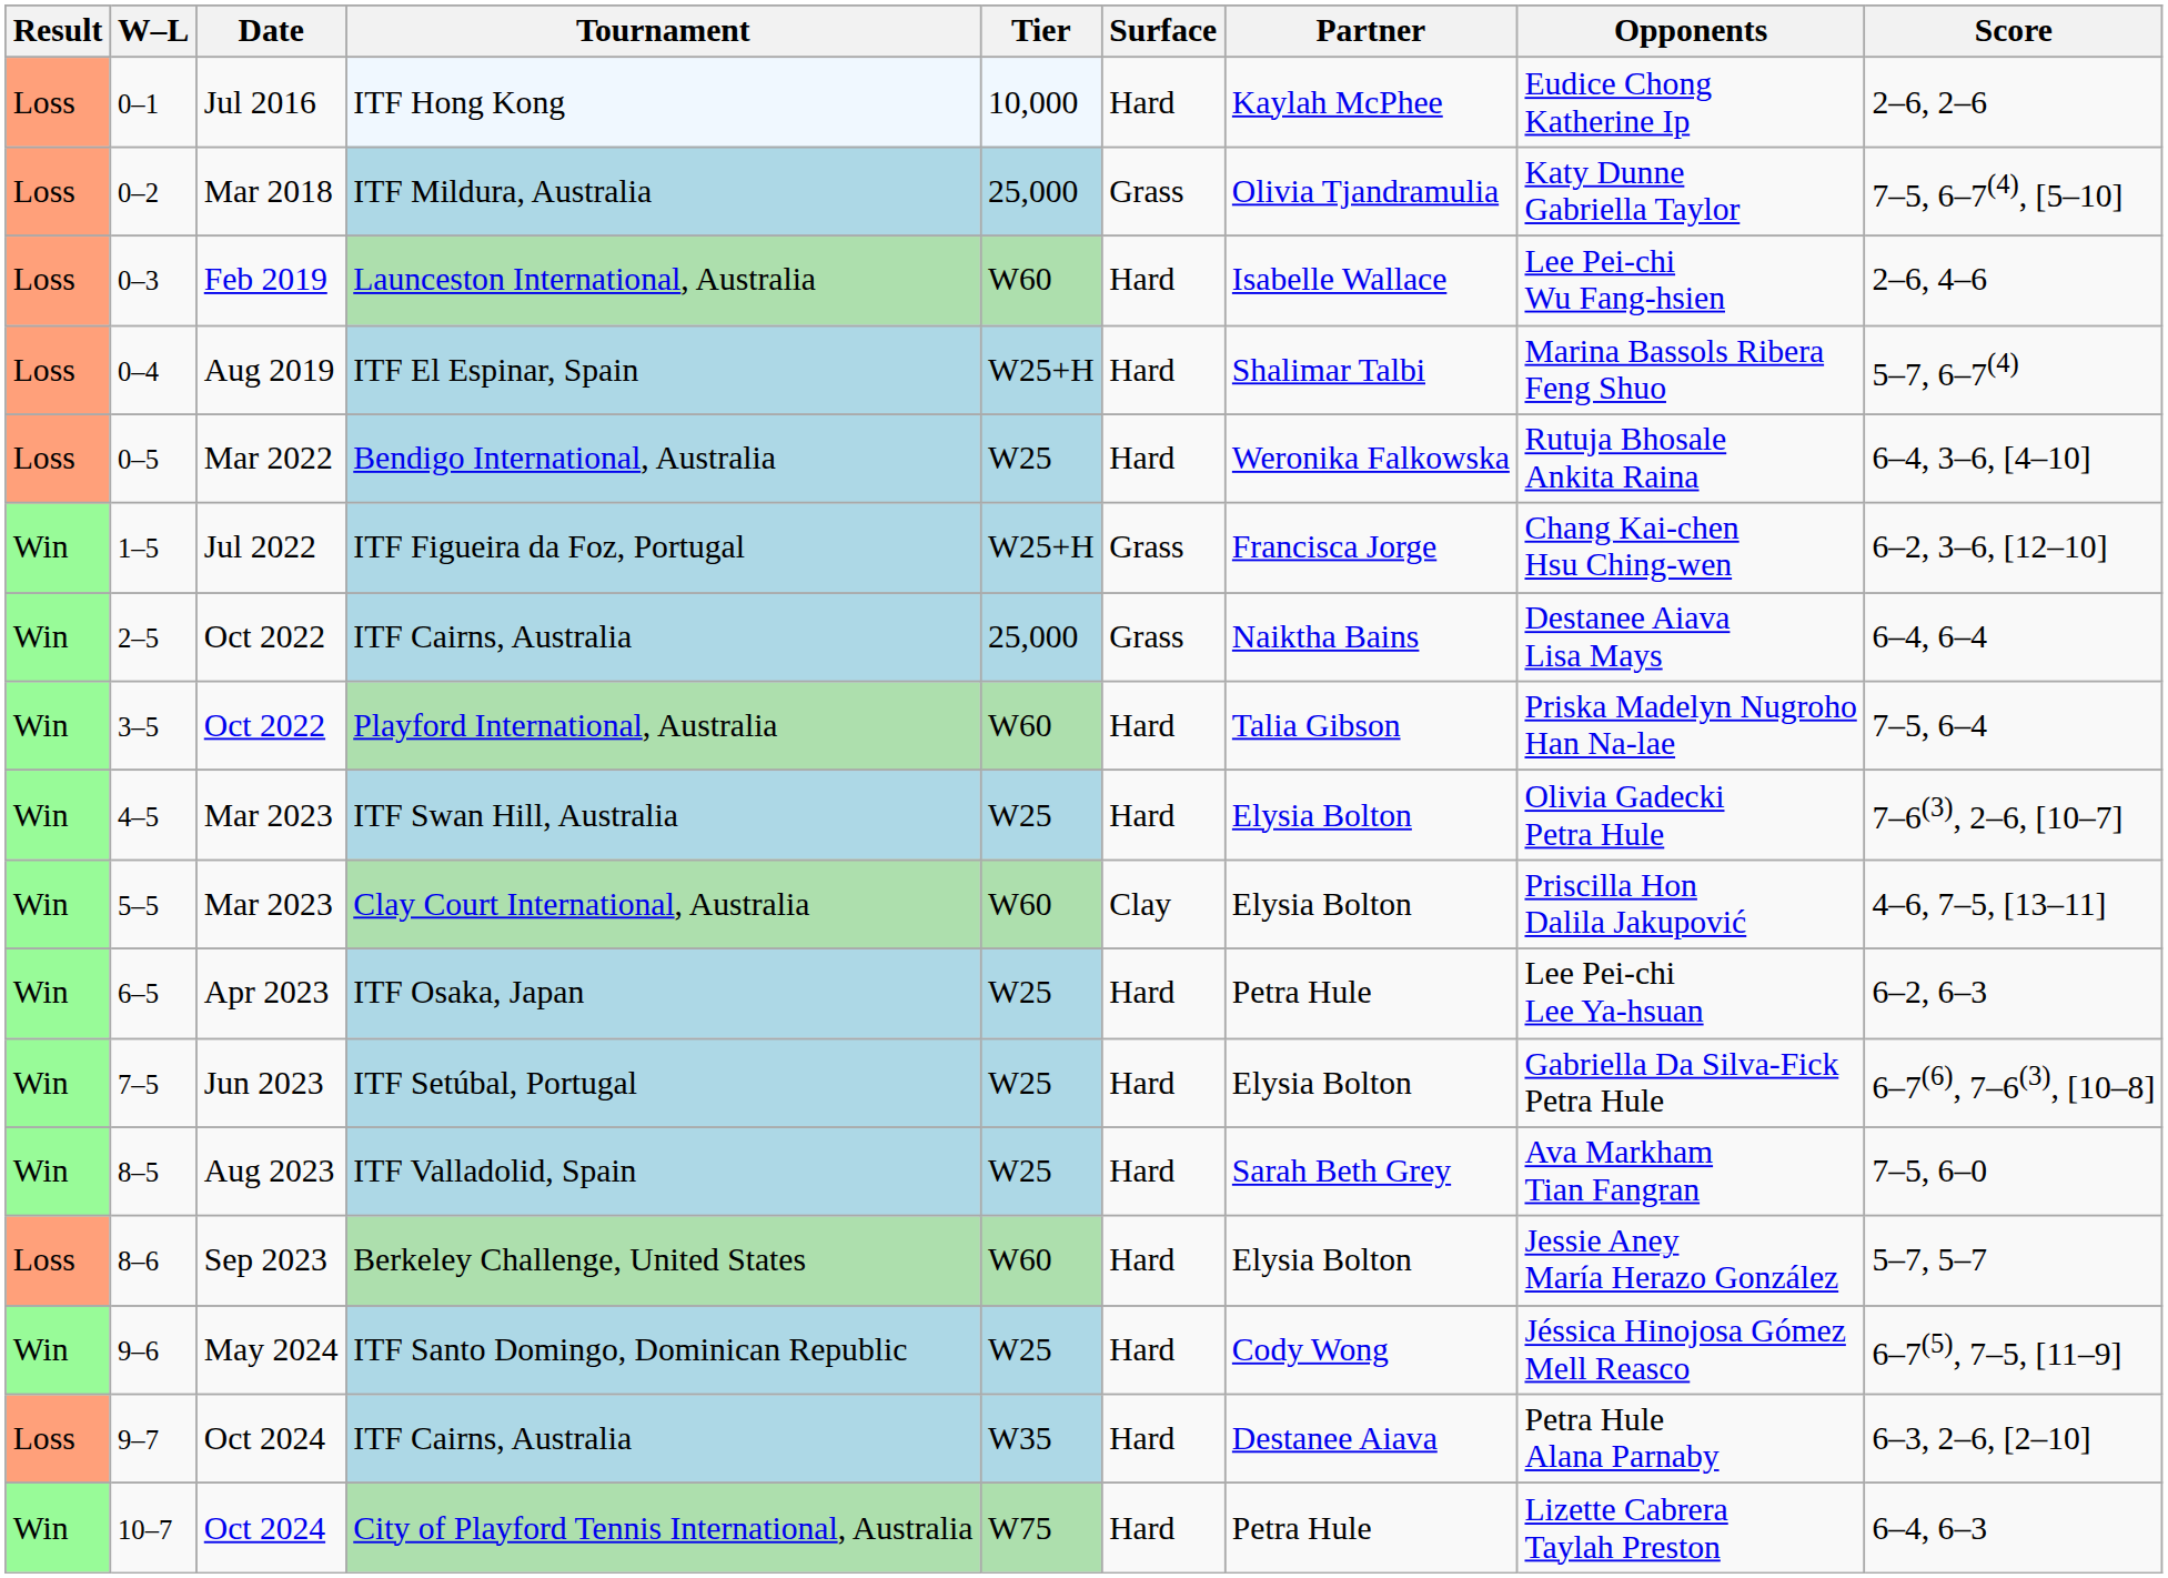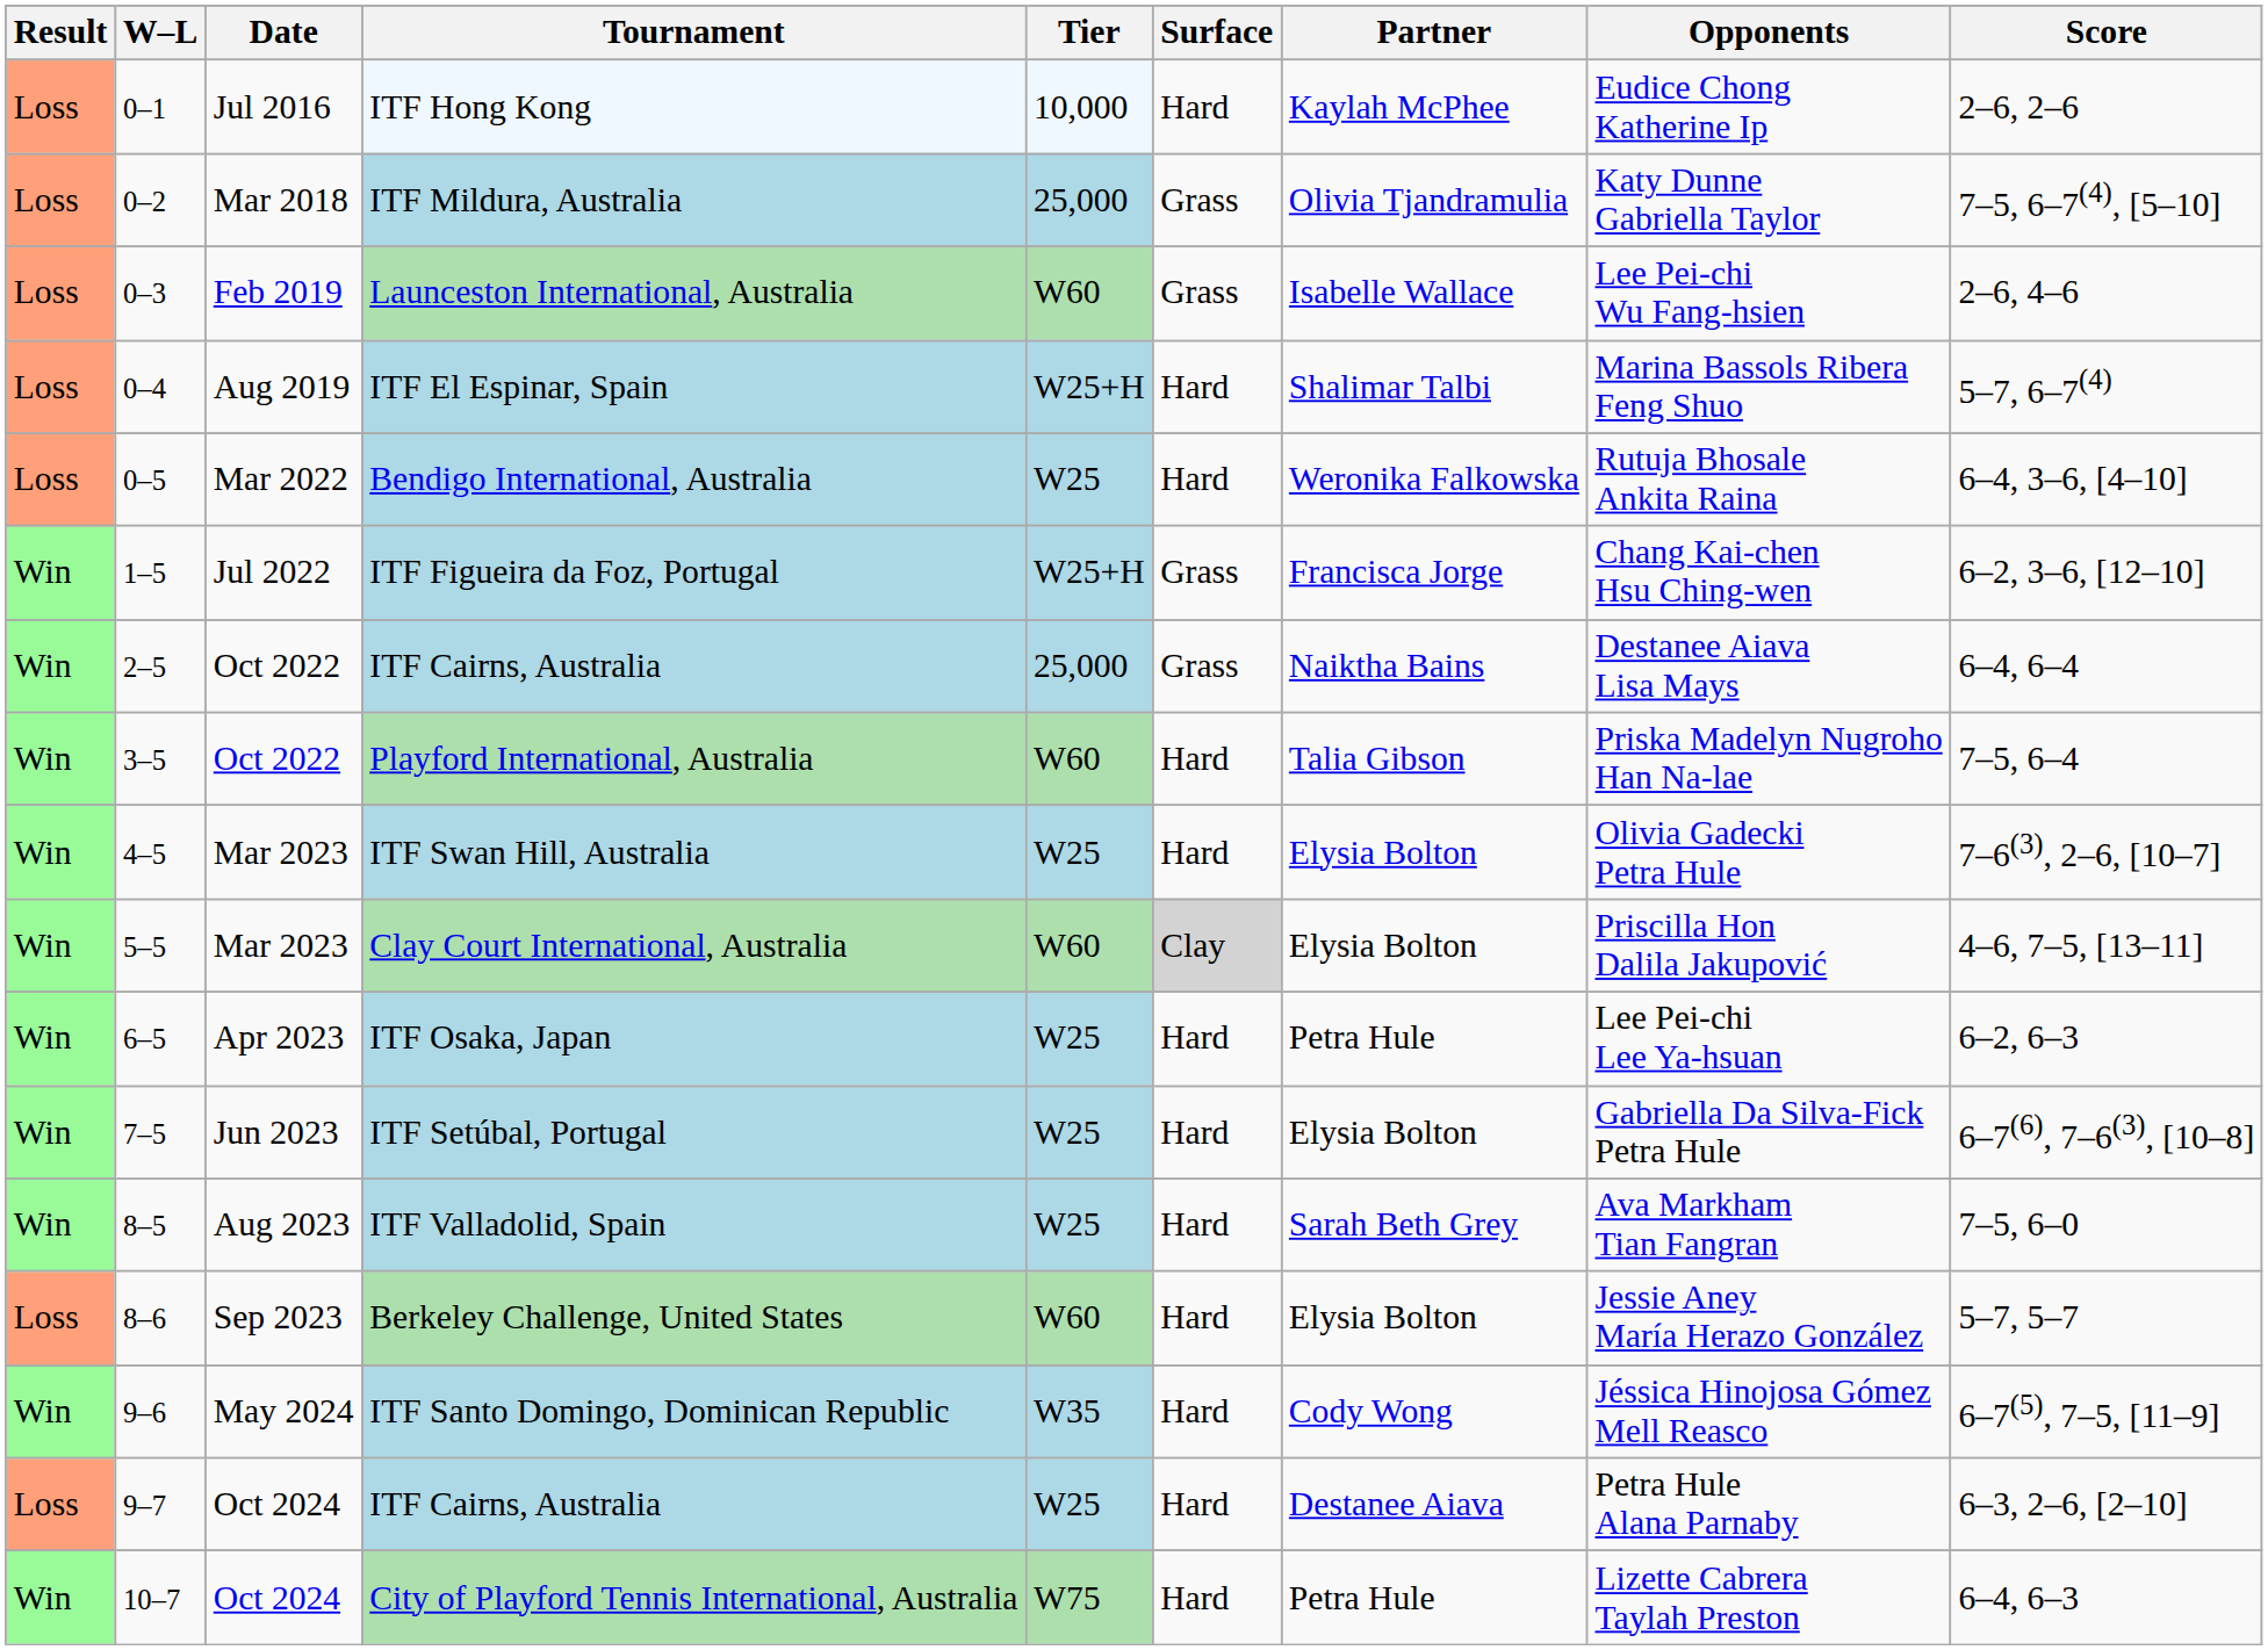 <table class="sortable wikitable">
 <tr>
 <th>Result</th>
 <th class="unsortable">W–L</th>
 <th>Date</th>
 <th>Tournament</th>
 <th>Tier</th>
 <th>Surface</th>
 <th>Partner</th>
 <th>Opponents</th>
 <th class="unsortable">Score</th>
 </tr>
 <tr>
 <td style="background:#ffa07a;">Loss</td>
 <td><small>0–1</small></td>
 <td>Jul 2016</td>
 <td style="background:#f0f8ff;">ITF Hong Kong</td>
 <td style="background:#f0f8ff;">10,000</td>
 <td>Hard</td>
 <td> <a href='#'>Kaylah McPhee</a></td>
 <td> <a href='#'>Eudice Chong</a> <br>  <a href='#'>Katherine Ip</a></td>
 <td>2–6, 2–6</td>
 </tr>
 <tr>
 <td style="background:#ffa07a;">Loss</td>
 <td><small>0–2</small></td>
 <td>Mar 2018</td>
 <td style="background:lightblue;">ITF Mildura, Australia</td>
 <td style="background:lightblue;">25,000</td>
 <td>Grass</td>
 <td> <a href='#'>Olivia Tjandramulia</a></td>
 <td> <a href='#'>Katy Dunne</a> <br>  <a href='#'>Gabriella Taylor</a></td>
 <td>7–5, 6–7<sup>(4)</sup>, [5–10]</td>
 </tr>
 <tr>
 <td style="background:#ffa07a;">Loss</td>
 <td><small>0–3</small></td>
 <td><a href='#'>Feb 2019</a></td>
 <td style="background:#addfad;"><a href='#'>Launceston International</a>, Australia</td>
 <td style="background:#addfad;">W60</td>
-<td>Hard</td>
+<td>Grass</td>
 <td> <a href='#'>Isabelle Wallace</a></td>
 <td> <a href='#'>Lee Pei-chi</a> <br>  <a href='#'>Wu Fang-hsien</a></td>
 <td>2–6, 4–6</td>
 </tr>
 <tr>
 <td style="background:#ffa07a;">Loss</td>
 <td><small>0–4</small></td>
 <td>Aug 2019</td>
 <td style="background:lightblue;">ITF El Espinar, Spain</td>
 <td style="background:lightblue;">W25+H</td>
 <td>Hard</td>
 <td> <a href='#'>Shalimar Talbi</a></td>
 <td> <a href='#'>Marina Bassols Ribera</a> <br>  <a href='#'>Feng Shuo</a></td>
 <td>5–7, 6–7<sup>(4)</sup></td>
 </tr>
 <tr>
 <td style="background:#ffa07a;">Loss</td>
 <td><small>0–5</small></td>
 <td>Mar 2022</td>
 <td style="background:lightblue;"><a href='#'>Bendigo International</a>, Australia</td>
 <td style="background:lightblue;">W25</td>
 <td>Hard</td>
 <td> <a href='#'>Weronika Falkowska</a></td>
 <td> <a href='#'>Rutuja Bhosale</a> <br>  <a href='#'>Ankita Raina</a></td>
 <td>6–4, 3–6, [4–10]</td>
 </tr>
 <tr>
 <td style="background:#98FB98;">Win</td>
 <td><small>1–5</small></td>
 <td>Jul 2022</td>
 <td style="background:lightblue;">ITF Figueira da Foz, Portugal</td>
 <td style="background:lightblue;">W25+H</td>
 <td>Grass</td>
 <td> <a href='#'>Francisca Jorge</a></td>
 <td> <a href='#'>Chang Kai-chen</a> <br>  <a href='#'>Hsu Ching-wen</a></td>
 <td>6–2, 3–6, [12–10]</td>
 </tr>
 <tr>
 <td style="background:#98FB98;">Win</td>
 <td><small>2–5</small></td>
 <td>Oct 2022</td>
 <td style="background:lightblue;">ITF Cairns, Australia</td>
 <td style="background:lightblue;">25,000</td>
 <td>Grass</td>
 <td> <a href='#'>Naiktha Bains</a></td>
 <td> <a href='#'>Destanee Aiava</a> <br>  <a href='#'>Lisa Mays</a></td>
 <td>6–4, 6–4</td>
 </tr>
 <tr>
 <td style="background:#98FB98;">Win</td>
 <td><small>3–5</small></td>
 <td><a href='#'>Oct 2022</a></td>
 <td style="background:#addfad;"><a href='#'>Playford International</a>, Australia</td>
 <td style="background:#addfad;">W60</td>
 <td>Hard</td>
 <td> <a href='#'>Talia Gibson</a></td>
 <td> <a href='#'>Priska Madelyn Nugroho</a> <br>  <a href='#'>Han Na-lae</a></td>
 <td>7–5, 6–4</td>
 </tr>
 <tr>
 <td style="background:#98FB98;">Win</td>
 <td><small>4–5</small></td>
 <td>Mar 2023</td>
 <td style="background:lightblue;">ITF Swan Hill, Australia</td>
 <td style="background:lightblue;">W25</td>
 <td>Hard</td>
 <td> <a href='#'>Elysia Bolton</a></td>
 <td> <a href='#'>Olivia Gadecki</a> <br>  <a href='#'>Petra Hule</a></td>
 <td>7–6<sup>(3)</sup>, 2–6, [10–7]</td>
 </tr>
 <tr>
 <td style="background:#98FB98;">Win</td>
 <td><small>5–5</small></td>
 <td>Mar 2023</td>
 <td style="background:#addfad;"><a href='#'>Clay Court International</a>, Australia</td>
 <td style="background:#addfad;">W60</td>
-<td>Clay</td>
+<td style="background: lightgrey;">Clay</td>
 <td> Elysia Bolton</td>
 <td> <a href='#'>Priscilla Hon</a> <br>  <a href='#'>Dalila Jakupović</a></td>
 <td>4–6, 7–5, [13–11]</td>
 </tr>
 <tr>
 <td style="background:#98FB98;">Win</td>
 <td><small>6–5</small></td>
 <td>Apr 2023</td>
 <td style="background:lightblue;">ITF Osaka, Japan</td>
 <td style="background:lightblue;">W25</td>
 <td>Hard</td>
 <td> Petra Hule</td>
 <td> Lee Pei-chi <br>  <a href='#'>Lee Ya-hsuan</a></td>
 <td>6–2, 6–3</td>
 </tr>
 <tr>
 <td style="background:#98FB98;">Win</td>
 <td><small>7–5</small></td>
 <td>Jun 2023</td>
 <td style="background:lightblue;">ITF Setúbal, Portugal</td>
 <td style="background:lightblue;">W25</td>
 <td>Hard</td>
 <td> Elysia Bolton</td>
 <td> <a href='#'>Gabriella Da Silva-Fick</a> <br>  Petra Hule</td>
 <td>6–7<sup>(6)</sup>, 7–6<sup>(3)</sup>, [10–8]</td>
 </tr>
 <tr>
 <td style="background:#98FB98;">Win</td>
 <td><small>8–5</small></td>
 <td>Aug 2023</td>
 <td style="background:lightblue;">ITF Valladolid, Spain</td>
 <td style="background:lightblue;">W25</td>
 <td>Hard</td>
 <td> <a href='#'>Sarah Beth Grey</a></td>
 <td> <a href='#'>Ava Markham</a> <br>  <a href='#'>Tian Fangran</a></td>
 <td>7–5, 6–0</td>
 </tr>
 <tr>
 <td style="background:#ffa07a;">Loss</td>
 <td><small>8–6</small></td>
 <td>Sep 2023</td>
 <td style="background:#addfad;">Berkeley Challenge, United States</td>
 <td style="background:#addfad;">W60</td>
 <td>Hard</td>
 <td> Elysia Bolton</td>
 <td> <a href='#'>Jessie Aney</a> <br>  <a href='#'>María Herazo González</a></td>
 <td>5–7, 5–7</td>
 </tr>
 <tr>
 <td style="background:#98fb98;">Win</td>
 <td><small>9–6</small></td>
 <td>May 2024</td>
 <td style="background:lightblue;">ITF Santo Domingo, Dominican Republic</td>
-<td style="background:lightblue;">W25</td>
+<td style="background:lightblue;">W35</td>
 <td>Hard</td>
 <td> <a href='#'>Cody Wong</a></td>
 <td> <a href='#'>Jéssica Hinojosa Gómez</a> <br>  <a href='#'>Mell Reasco</a></td>
 <td>6–7<sup>(5)</sup>, 7–5, [11–9]</td>
 </tr>
 <tr>
 <td style=background:#ffa07a;>Loss</td>
 <td><small>9–7</small></td>
 <td>Oct 2024</td>
 <td style=background:lightblue;>ITF Cairns, Australia</td>
-<td style=background:lightblue;>W35</td>
+<td style="background:lightblue;">W25</td>
 <td>Hard</td>
 <td> <a href='#'>Destanee Aiava</a></td>
 <td> Petra Hule <br>  <a href='#'>Alana Parnaby</a></td>
 <td>6–3, 2–6, [2–10]</td>
 </tr>
 <tr>
 <td style="background:#98fb98;">Win</td>
 <td><small>10–7</small></td>
 <td><a href='#'>Oct 2024</a></td>
 <td style="background:#addfad;"><a href='#'>City of Playford Tennis International</a>, Australia</td>
 <td style="background:#addfad;">W75</td>
 <td>Hard</td>
 <td> Petra Hule</td>
 <td> <a href='#'>Lizette Cabrera</a> <br>  <a href='#'>Taylah Preston</a></td>
 <td>6–4, 6–3</td>
 </tr>
 </table>
